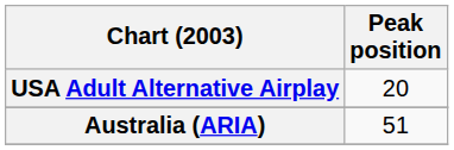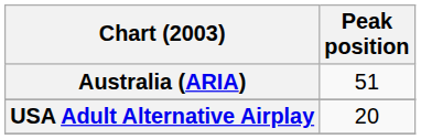 <table class="wikitable plainrowheaders sortable" style="text-align:center">
 <tr>
 <th>Chart (2003)</th>
 <th>Peak<br>position</th>
 </tr>
 <tr>
-<th scope="row">USA <a href='#'>Adult Alternative Airplay</a></th>
-<td>20</td>
+<th scope="row">Australia (<a href='#'>ARIA</a>)</th>
+<td>51</td>
 </tr>
 <tr>
 </tr>
 <tr>
 </tr>
 <tr>
 </tr>
 <tr>
 </tr>
 <tr>
 </tr>
 <tr>
-<th scope="row">Australia (<a href='#'>ARIA</a>)</th>
-<td>51</td>
+<th scope="row">USA <a href='#'>Adult Alternative Airplay</a></th>
+<td>20</td>
 </tr>
 <tr>
 </tr>
 </table>
